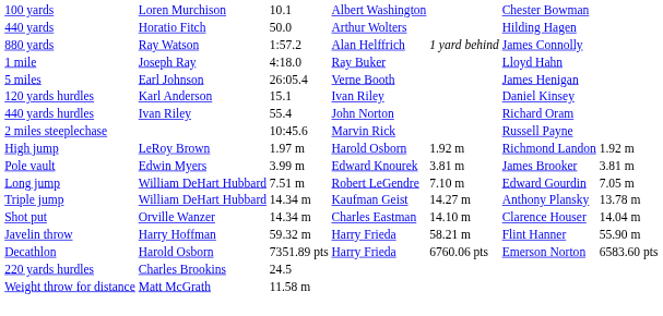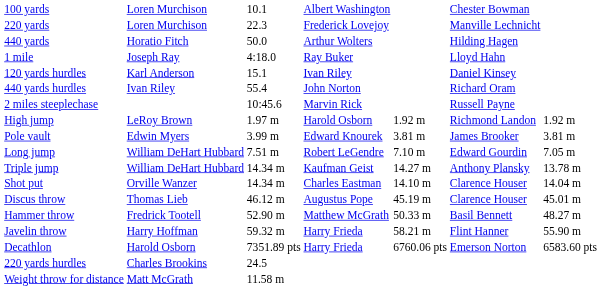 <table>
 <tr>
 <td><a href='#'>100 yards</a></td>
 <td><a href='#'>Loren Murchison</a></td>
 <td>10.1</td>
 <td><a href='#'>Albert Washington</a></td>
 <td></td>
 <td><a href='#'>Chester Bowman</a></td>
+<td></td>
+</tr>
+<tr>
+<td><a href='#'>220 yards</a></td>
+<td><a href='#'>Loren Murchison</a></td>
+<td>22.3</td>
+<td><a href='#'>Frederick Lovejoy</a></td>
+<td></td>
+<td><a href='#'>Manville Lechnicht</a></td>
 <td></td>
 </tr>
 <tr>
 <td><a href='#'>440 yards</a></td>
 <td><a href='#'>Horatio Fitch</a></td>
 <td>50.0</td>
 <td><a href='#'>Arthur Wolters</a></td>
 <td></td>
 <td><a href='#'>Hilding Hagen</a></td>
 <td></td>
 </tr>
 <tr>
-<td><a href='#'>880 yards</a></td>
-<td><a href='#'>Ray Watson</a></td>
-<td>1:57.2</td>
-<td><a href='#'>Alan Helffrich</a></td>
-<td><em>1 yard behind</em></td>
-<td><a href='#'>James Connolly</a></td>
-<td></td>
-</tr>
-<tr>
 <td><a href='#'>1 mile</a></td>
 <td><a href='#'>Joseph Ray</a></td>
 <td>4:18.0</td>
 <td><a href='#'>Ray Buker</a></td>
 <td></td>
 <td><a href='#'>Lloyd Hahn</a></td>
-<td></td>
-</tr>
-<tr>
-<td><a href='#'>5 miles</a></td>
-<td><a href='#'>Earl Johnson</a></td>
-<td>26:05.4</td>
-<td><a href='#'>Verne Booth</a></td>
-<td></td>
-<td><a href='#'>James Henigan</a></td>
 <td></td>
 </tr>
 <tr>
 <td><a href='#'>120 yards hurdles</a></td>
 <td><a href='#'>Karl Anderson</a></td>
 <td>15.1</td>
 <td><a href='#'>Ivan Riley</a></td>
 <td></td>
 <td><a href='#'>Daniel Kinsey</a></td>
 <td></td>
 </tr>
 <tr>
 <td><a href='#'>440 yards hurdles</a></td>
 <td><a href='#'>Ivan Riley</a></td>
 <td>55.4</td>
 <td><a href='#'>John Norton</a></td>
 <td></td>
 <td><a href='#'>Richard Oram</a></td>
 <td></td>
 </tr>
 <tr>
 <td><a href='#'>2 miles steeplechase</a></td>
 <td></td>
 <td>10:45.6</td>
 <td><a href='#'>Marvin Rick</a></td>
 <td></td>
 <td><a href='#'>Russell Payne</a></td>
 <td></td>
 </tr>
 <tr>
 <td><a href='#'>High jump</a></td>
 <td><a href='#'>LeRoy Brown</a></td>
 <td>1.97 m</td>
 <td><a href='#'>Harold Osborn</a></td>
 <td>1.92 m</td>
 <td><a href='#'>Richmond Landon</a></td>
 <td>1.92 m</td>
 </tr>
 <tr>
 <td><a href='#'>Pole vault</a></td>
 <td><a href='#'>Edwin Myers</a></td>
 <td>3.99 m</td>
 <td><a href='#'>Edward Knourek</a></td>
 <td>3.81 m</td>
 <td><a href='#'>James Brooker</a></td>
 <td>3.81 m</td>
 </tr>
 <tr>
 <td><a href='#'>Long jump</a></td>
 <td><a href='#'>William DeHart Hubbard</a></td>
 <td>7.51 m</td>
 <td><a href='#'>Robert LeGendre</a></td>
 <td>7.10 m</td>
 <td><a href='#'>Edward Gourdin</a></td>
 <td>7.05 m</td>
 </tr>
 <tr>
 <td><a href='#'>Triple jump</a></td>
 <td><a href='#'>William DeHart Hubbard</a></td>
 <td>14.34 m</td>
 <td><a href='#'>Kaufman Geist</a></td>
 <td>14.27 m</td>
 <td><a href='#'>Anthony Plansky</a></td>
 <td>13.78 m</td>
 </tr>
 <tr>
 <td><a href='#'>Shot put</a></td>
 <td><a href='#'>Orville Wanzer</a></td>
 <td>14.34 m</td>
 <td><a href='#'>Charles Eastman</a></td>
 <td>14.10 m</td>
 <td><a href='#'>Clarence Houser</a></td>
 <td>14.04 m</td>
 </tr>
 <tr>
+<td><a href='#'>Discus throw</a></td>
+<td><a href='#'>Thomas Lieb</a></td>
+<td>46.12 m</td>
+<td><a href='#'>Augustus Pope</a></td>
+<td>45.19 m</td>
+<td><a href='#'>Clarence Houser</a></td>
+<td>45.01 m</td>
+</tr>
+<tr>
+<td><a href='#'>Hammer throw</a></td>
+<td><a href='#'>Fredrick Tootell</a></td>
+<td>52.90 m</td>
+<td><a href='#'>Matthew McGrath</a></td>
+<td>50.33 m</td>
+<td><a href='#'>Basil Bennett</a></td>
+<td>48.27 m</td>
+</tr>
+<tr>
 <td><a href='#'>Javelin throw</a></td>
 <td><a href='#'>Harry Hoffman</a></td>
 <td>59.32 m</td>
 <td><a href='#'>Harry Frieda</a></td>
 <td>58.21 m</td>
 <td><a href='#'>Flint Hanner</a></td>
 <td>55.90 m</td>
 </tr>
 <tr>
 <td><a href='#'>Decathlon</a></td>
 <td><a href='#'>Harold Osborn</a></td>
 <td>7351.89 pts</td>
 <td><a href='#'>Harry Frieda</a></td>
 <td>6760.06 pts</td>
 <td><a href='#'>Emerson Norton</a></td>
 <td>6583.60 pts</td>
 </tr>
 <tr>
 <td><a href='#'>220 yards hurdles</a></td>
 <td><a href='#'>Charles Brookins</a></td>
 <td>24.5</td>
 <td></td>
 <td></td>
 <td></td>
 <td></td>
 </tr>
 <tr>
 <td><a href='#'>Weight throw for distance</a></td>
 <td><a href='#'>Matt McGrath</a></td>
 <td>11.58 m</td>
 <td></td>
 <td></td>
 <td></td>
 <td></td>
 </tr>
 </table>
